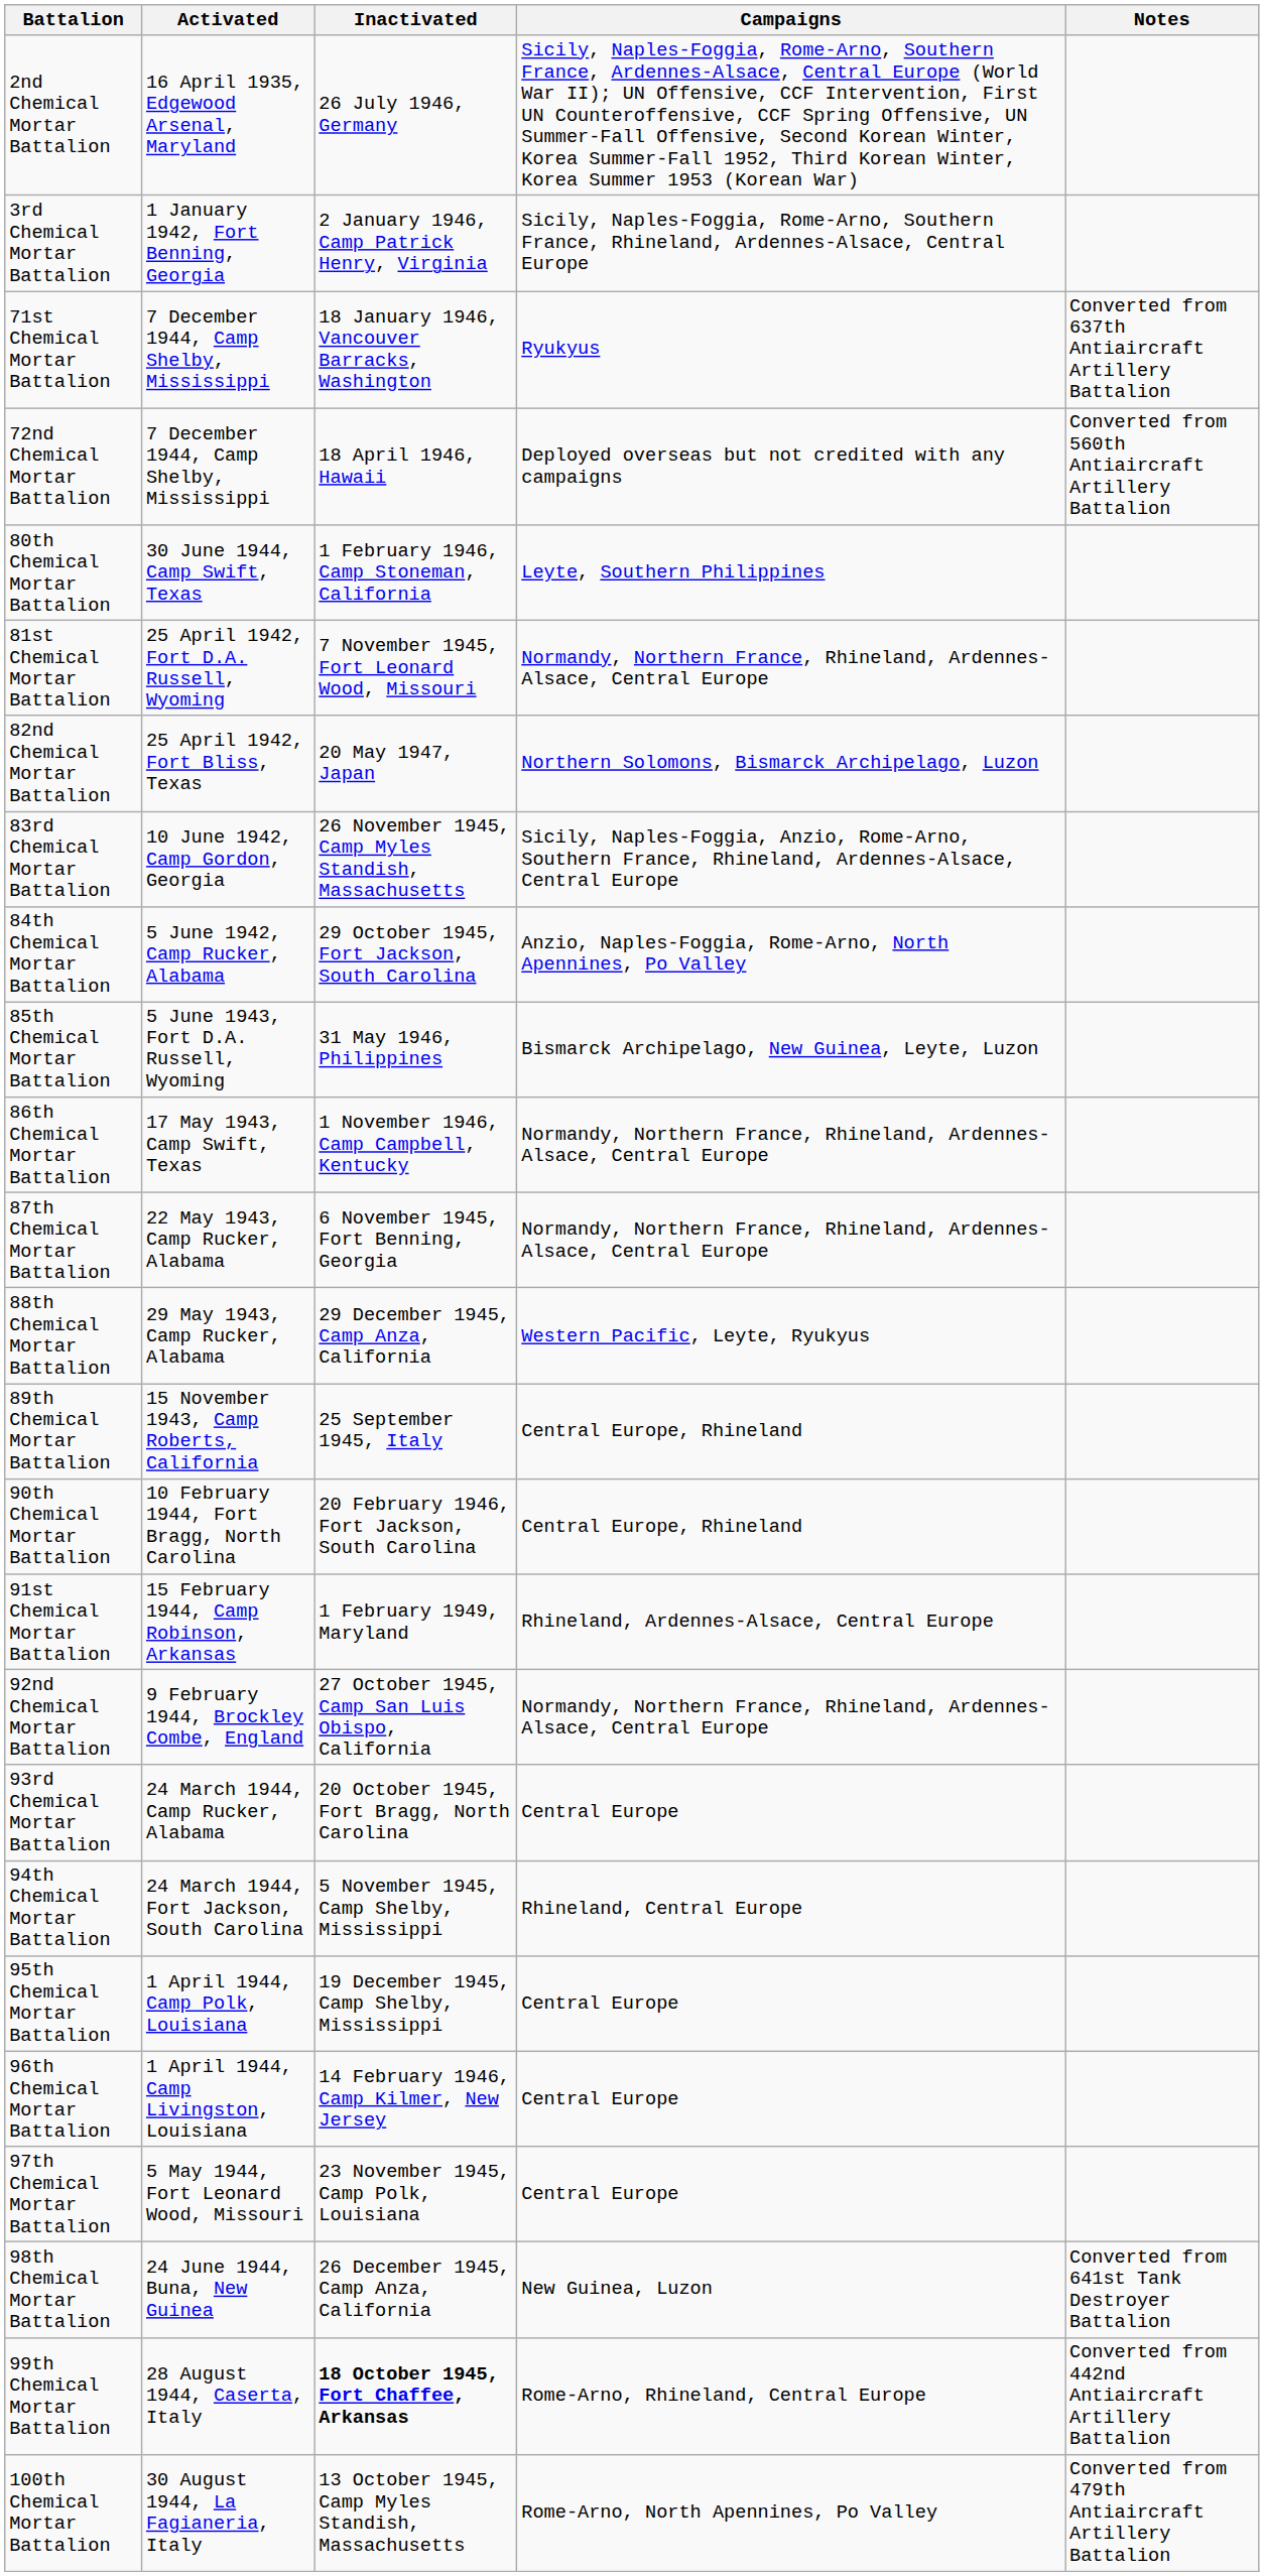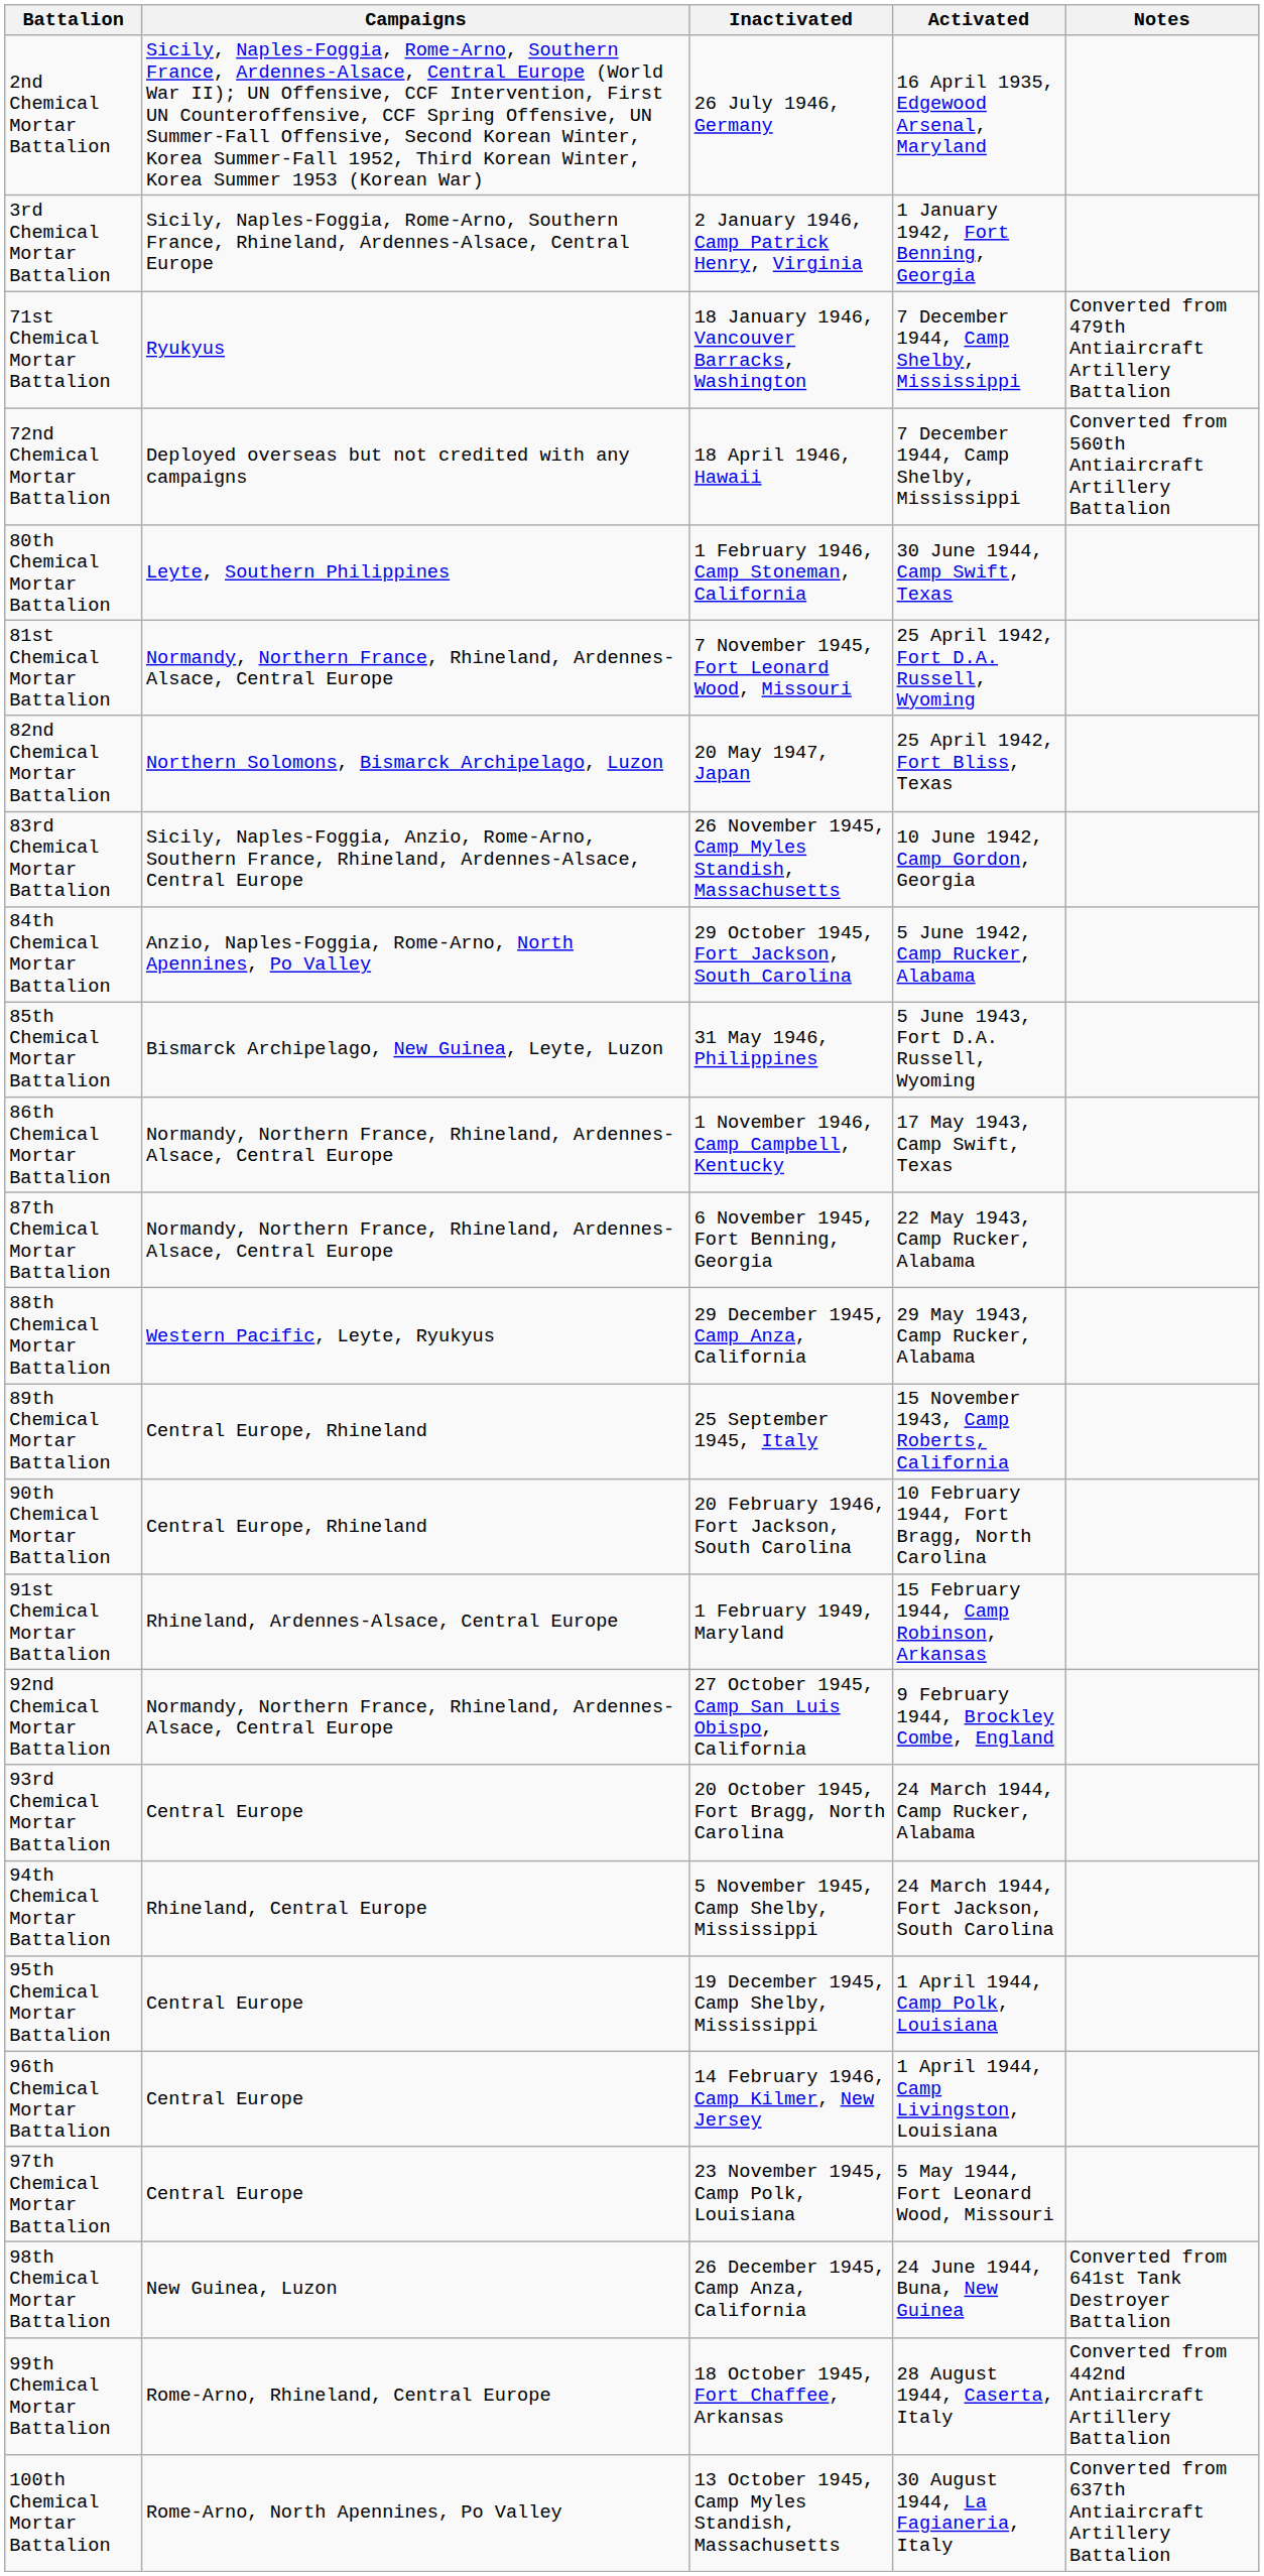 <table class="wikitable">
 <tr>
 <th>Battalion</th>
+<th>Campaigns</th>
+<th>Inactivated</th>
 <th>Activated</th>
-<th>Inactivated</th>
-<th>Campaigns</th>
 <th>Notes</th>
 </tr>
 <tr>
 <td>2nd Chemical Mortar Battalion</td>
+<td><a href='#'>Sicily</a>, <a href='#'>Naples-Foggia</a>, <a href='#'>Rome-Arno</a>, <a href='#'>Southern France</a>, <a href='#'>Ardennes-Alsace</a>, <a href='#'>Central Europe</a> (World War II); UN Offensive, CCF Intervention, First UN Counteroffensive, CCF Spring Offensive, UN Summer-Fall Offensive, Second Korean Winter, Korea Summer-Fall 1952, Third Korean Winter, Korea Summer 1953 (Korean War)</td>
+<td>26 July 1946, <a href='#'>Germany</a></td>
 <td>16 April 1935, <a href='#'>Edgewood Arsenal</a>, <a href='#'>Maryland</a></td>
-<td>26 July 1946, <a href='#'>Germany</a></td>
-<td><a href='#'>Sicily</a>, <a href='#'>Naples-Foggia</a>, <a href='#'>Rome-Arno</a>, <a href='#'>Southern France</a>, <a href='#'>Ardennes-Alsace</a>, <a href='#'>Central Europe</a> (World War II); UN Offensive, CCF Intervention, First UN Counteroffensive, CCF Spring Offensive, UN Summer-Fall Offensive, Second Korean Winter, Korea Summer-Fall 1952, Third Korean Winter, Korea Summer 1953 (Korean War)</td>
 <td></td>
 </tr>
 <tr>
 <td>3rd Chemical Mortar Battalion</td>
+<td>Sicily, Naples-Foggia, Rome-Arno, Southern France, Rhineland, Ardennes-Alsace, Central Europe</td>
+<td>2 January 1946, <a href='#'>Camp Patrick Henry</a>, <a href='#'>Virginia</a></td>
 <td>1 January 1942, <a href='#'>Fort Benning</a>, <a href='#'>Georgia</a></td>
-<td>2 January 1946, <a href='#'>Camp Patrick Henry</a>, <a href='#'>Virginia</a></td>
-<td>Sicily, Naples-Foggia, Rome-Arno, Southern France, Rhineland, Ardennes-Alsace, Central Europe</td>
 <td></td>
 </tr>
 <tr>
 <td>71st Chemical Mortar Battalion</td>
+<td><a href='#'>Ryukyus</a></td>
+<td>18 January 1946, <a href='#'>Vancouver Barracks</a>, <a href='#'>Washington</a></td>
 <td>7 December 1944, <a href='#'>Camp Shelby</a>, <a href='#'>Mississippi</a></td>
-<td>18 January 1946, <a href='#'>Vancouver Barracks</a>, <a href='#'>Washington</a></td>
-<td><a href='#'>Ryukyus</a></td>
-<td>Converted from 637th Antiaircraft Artillery Battalion</td>
+<td>Converted from 479th Antiaircraft Artillery Battalion</td>
 </tr>
 <tr>
 <td>72nd Chemical Mortar Battalion</td>
+<td>Deployed overseas but not credited with any campaigns</td>
+<td>18 April 1946, <a href='#'>Hawaii</a></td>
 <td>7 December 1944, Camp Shelby, Mississippi</td>
-<td>18 April 1946, <a href='#'>Hawaii</a></td>
-<td>Deployed overseas but not credited with any campaigns</td>
 <td>Converted from 560th Antiaircraft Artillery Battalion</td>
 </tr>
 <tr>
 <td>80th Chemical Mortar Battalion</td>
+<td><a href='#'>Leyte</a>, <a href='#'>Southern Philippines</a></td>
+<td>1 February 1946, <a href='#'>Camp Stoneman</a>, <a href='#'>California</a></td>
 <td>30 June 1944, <a href='#'>Camp Swift</a>, <a href='#'>Texas</a></td>
-<td>1 February 1946, <a href='#'>Camp Stoneman</a>, <a href='#'>California</a></td>
-<td><a href='#'>Leyte</a>, <a href='#'>Southern Philippines</a></td>
 <td></td>
 </tr>
 <tr>
 <td>81st Chemical Mortar Battalion</td>
+<td><a href='#'>Normandy</a>, <a href='#'>Northern France</a>, Rhineland, Ardennes-Alsace, Central Europe</td>
+<td>7 November 1945, <a href='#'>Fort Leonard Wood</a>, <a href='#'>Missouri</a></td>
 <td>25 April 1942, <a href='#'>Fort D.A. Russell</a>, <a href='#'>Wyoming</a></td>
-<td>7 November 1945, <a href='#'>Fort Leonard Wood</a>, <a href='#'>Missouri</a></td>
-<td><a href='#'>Normandy</a>, <a href='#'>Northern France</a>, Rhineland, Ardennes-Alsace, Central Europe</td>
 <td></td>
 </tr>
 <tr>
 <td>82nd Chemical Mortar Battalion</td>
+<td><a href='#'>Northern Solomons</a>, <a href='#'>Bismarck Archipelago</a>, <a href='#'>Luzon</a></td>
+<td>20 May 1947, <a href='#'>Japan</a></td>
 <td>25 April 1942, <a href='#'>Fort Bliss</a>, Texas</td>
-<td>20 May 1947, <a href='#'>Japan</a></td>
-<td><a href='#'>Northern Solomons</a>, <a href='#'>Bismarck Archipelago</a>, <a href='#'>Luzon</a></td>
 <td></td>
 </tr>
 <tr>
 <td>83rd Chemical Mortar Battalion</td>
+<td>Sicily, Naples-Foggia, Anzio, Rome-Arno, Southern France, Rhineland, Ardennes-Alsace, Central Europe</td>
+<td>26 November 1945, <a href='#'>Camp Myles Standish</a>, <a href='#'>Massachusetts</a></td>
 <td>10 June 1942, <a href='#'>Camp Gordon</a>, Georgia</td>
-<td>26 November 1945, <a href='#'>Camp Myles Standish</a>, <a href='#'>Massachusetts</a></td>
-<td>Sicily, Naples-Foggia, Anzio, Rome-Arno, Southern France, Rhineland, Ardennes-Alsace, Central Europe</td>
 <td></td>
 </tr>
 <tr>
 <td>84th Chemical Mortar Battalion</td>
+<td>Anzio, Naples-Foggia, Rome-Arno, <a href='#'>North Apennines</a>, <a href='#'>Po Valley</a></td>
+<td>29 October 1945, <a href='#'>Fort Jackson</a>, <a href='#'>South Carolina</a></td>
 <td>5 June 1942, <a href='#'>Camp Rucker</a>, <a href='#'>Alabama</a></td>
-<td>29 October 1945, <a href='#'>Fort Jackson</a>, <a href='#'>South Carolina</a></td>
-<td>Anzio, Naples-Foggia, Rome-Arno, <a href='#'>North Apennines</a>, <a href='#'>Po Valley</a></td>
 <td></td>
 </tr>
 <tr>
 <td>85th Chemical Mortar Battalion</td>
+<td>Bismarck Archipelago, <a href='#'>New Guinea</a>, Leyte, Luzon</td>
+<td>31 May 1946, <a href='#'>Philippines</a></td>
 <td>5 June 1943, Fort D.A. Russell, Wyoming</td>
-<td>31 May 1946, <a href='#'>Philippines</a></td>
-<td>Bismarck Archipelago, <a href='#'>New Guinea</a>, Leyte, Luzon</td>
 <td></td>
 </tr>
 <tr>
 <td>86th Chemical Mortar Battalion</td>
+<td>Normandy, Northern France, Rhineland, Ardennes-Alsace, Central Europe</td>
+<td>1 November 1946, <a href='#'>Camp Campbell</a>, <a href='#'>Kentucky</a></td>
 <td>17 May 1943, Camp Swift, Texas</td>
-<td>1 November 1946, <a href='#'>Camp Campbell</a>, <a href='#'>Kentucky</a></td>
-<td>Normandy, Northern France, Rhineland, Ardennes-Alsace, Central Europe</td>
 <td></td>
 </tr>
 <tr>
 <td>87th Chemical Mortar Battalion</td>
+<td>Normandy, Northern France, Rhineland, Ardennes-Alsace, Central Europe</td>
+<td>6 November 1945, Fort Benning, Georgia</td>
 <td>22 May 1943, Camp Rucker, Alabama</td>
-<td>6 November 1945, Fort Benning, Georgia</td>
-<td>Normandy, Northern France, Rhineland, Ardennes-Alsace, Central Europe</td>
 <td></td>
 </tr>
 <tr>
 <td>88th Chemical Mortar Battalion</td>
+<td><a href='#'>Western Pacific</a>, Leyte, Ryukyus</td>
+<td>29 December 1945, <a href='#'>Camp Anza</a>, California</td>
 <td>29 May 1943, Camp Rucker, Alabama</td>
-<td>29 December 1945, <a href='#'>Camp Anza</a>, California</td>
-<td><a href='#'>Western Pacific</a>, Leyte, Ryukyus</td>
 <td></td>
 </tr>
 <tr>
 <td>89th Chemical Mortar Battalion</td>
+<td>Central Europe, Rhineland</td>
+<td>25 September 1945, <a href='#'>Italy</a></td>
 <td>15 November 1943, <a href='#'>Camp Roberts, California</a></td>
-<td>25 September 1945, <a href='#'>Italy</a></td>
-<td>Central Europe, Rhineland</td>
 <td></td>
 </tr>
 <tr>
 <td>90th Chemical Mortar Battalion</td>
+<td>Central Europe, Rhineland</td>
+<td>20 February 1946, Fort Jackson, South Carolina</td>
 <td>10 February 1944, Fort Bragg, North Carolina</td>
-<td>20 February 1946, Fort Jackson, South Carolina</td>
-<td>Central Europe, Rhineland</td>
 <td></td>
 </tr>
 <tr>
 <td>91st Chemical Mortar Battalion</td>
+<td>Rhineland, Ardennes-Alsace, Central Europe</td>
+<td>1 February 1949, Maryland</td>
 <td>15 February 1944, <a href='#'>Camp Robinson</a>, <a href='#'>Arkansas</a></td>
-<td>1 February 1949, Maryland</td>
-<td>Rhineland, Ardennes-Alsace, Central Europe</td>
 <td></td>
 </tr>
 <tr>
 <td>92nd Chemical Mortar Battalion</td>
+<td>Normandy, Northern France, Rhineland, Ardennes-Alsace, Central Europe</td>
+<td>27 October 1945, <a href='#'>Camp San Luis Obispo</a>, California</td>
 <td>9 February 1944, <a href='#'>Brockley Combe</a>, <a href='#'>England</a></td>
-<td>27 October 1945, <a href='#'>Camp San Luis Obispo</a>, California</td>
-<td>Normandy, Northern France, Rhineland, Ardennes-Alsace, Central Europe</td>
 <td></td>
 </tr>
 <tr>
 <td>93rd Chemical Mortar Battalion</td>
+<td>Central Europe</td>
+<td>20 October 1945, Fort Bragg, North Carolina</td>
 <td>24 March 1944, Camp Rucker, Alabama</td>
-<td>20 October 1945, Fort Bragg, North Carolina</td>
-<td>Central Europe</td>
 <td></td>
 </tr>
 <tr>
 <td>94th Chemical Mortar Battalion</td>
+<td>Rhineland, Central Europe</td>
+<td>5 November 1945, Camp Shelby, Mississippi</td>
 <td>24 March 1944, Fort Jackson, South Carolina</td>
-<td>5 November 1945, Camp Shelby, Mississippi</td>
-<td>Rhineland, Central Europe</td>
 <td></td>
 </tr>
 <tr>
 <td>95th Chemical Mortar Battalion</td>
+<td>Central Europe</td>
+<td>19 December 1945, Camp Shelby, Mississippi</td>
 <td>1 April 1944, <a href='#'>Camp Polk</a>, <a href='#'>Louisiana</a></td>
-<td>19 December 1945, Camp Shelby, Mississippi</td>
-<td>Central Europe</td>
 <td></td>
 </tr>
 <tr>
 <td>96th Chemical Mortar Battalion</td>
+<td>Central Europe</td>
+<td>14 February 1946, <a href='#'>Camp Kilmer</a>, <a href='#'>New Jersey</a></td>
 <td>1 April 1944, <a href='#'>Camp Livingston</a>, Louisiana</td>
-<td>14 February 1946, <a href='#'>Camp Kilmer</a>, <a href='#'>New Jersey</a></td>
-<td>Central Europe</td>
 <td></td>
 </tr>
 <tr>
 <td>97th Chemical Mortar Battalion</td>
+<td>Central Europe</td>
+<td>23 November 1945, Camp Polk, Louisiana</td>
 <td>5 May 1944, Fort Leonard Wood, Missouri</td>
-<td>23 November 1945, Camp Polk, Louisiana</td>
-<td>Central Europe</td>
 <td></td>
 </tr>
 <tr>
 <td>98th Chemical Mortar Battalion</td>
+<td>New Guinea, Luzon</td>
+<td>26 December 1945, Camp Anza, California</td>
 <td>24 June 1944, Buna, <a href='#'>New Guinea</a></td>
-<td>26 December 1945, Camp Anza, California</td>
-<td>New Guinea, Luzon</td>
 <td>Converted from 641st Tank Destroyer Battalion</td>
 </tr>
 <tr>
 <td>99th Chemical Mortar Battalion</td>
+<td>Rome-Arno, Rhineland, Central Europe</td>
+<td>18 October 1945, <a href='#'>Fort Chaffee</a>, Arkansas</td>
 <td>28 August 1944, <a href='#'>Caserta</a>, Italy</td>
-<td><strong>18 October 1945, <a href='#'>Fort Chaffee</a>, Arkansas</strong></td>
-<td>Rome-Arno, Rhineland, Central Europe</td>
 <td>Converted from 442nd Antiaircraft Artillery Battalion</td>
 </tr>
 <tr>
 <td>100th Chemical Mortar Battalion</td>
+<td>Rome-Arno, North Apennines, Po Valley</td>
+<td>13 October 1945, Camp Myles Standish, Massachusetts</td>
 <td>30 August 1944, <a href='#'>La Fagianeria</a>, Italy</td>
-<td>13 October 1945, Camp Myles Standish, Massachusetts</td>
-<td>Rome-Arno, North Apennines, Po Valley</td>
-<td>Converted from 479th Antiaircraft Artillery Battalion</td>
+<td>Converted from 637th Antiaircraft Artillery Battalion</td>
 </tr>
 </table>
